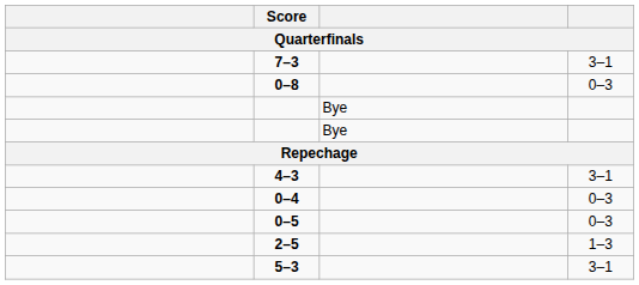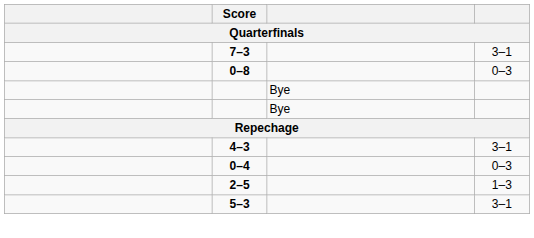 <table class="wikitable" style="text-align: left; ">
 <tr>
 <th align="right" width="270"></th>
 <th width="65">Score</th>
 <th align="left" width="270"></th>
 <th width="65"></th>
 </tr>
 <tr>
 <th colspan=4>Quarterfinals</th>
 </tr>
 <tr>
 <td><strong></strong></td>
 <td align="center"><strong>7–3</strong></td>
 <td></td>
 <td align=center>3–1 <strong></strong></td>
 </tr>
 <tr>
 <td></td>
 <td align="center"><strong>0–8</strong></td>
 <td><strong></strong></td>
 <td align=center>0–3 <strong></strong></td>
 </tr>
 <tr>
 <td><strong></strong></td>
 <td></td>
 <td>Bye</td>
 <td></td>
 </tr>
 <tr>
 <td><strong></strong></td>
 <td></td>
 <td>Bye</td>
 <td></td>
 </tr>
 <tr>
 <th colspan=4>Repechage</th>
 </tr>
 <tr>
 <td><strong></strong></td>
 <td align="center"><strong>4–3</strong></td>
 <td></td>
 <td align=center>3–1 <strong></strong></td>
 </tr>
 <tr>
 <td></td>
 <td align="center"><strong>0–4</strong></td>
 <td><strong></strong></td>
 <td align=center>0–3 <strong></strong></td>
 </tr>
 <tr>
 <td></td>
-<td align="center"><strong>0–5</strong></td>
-<td><strong></strong></td>
-<td align=center>0–3 <strong></strong></td>
-</tr>
-<tr>
-<td></td>
 <td align="center"><strong>2–5</strong></td>
 <td><strong></strong></td>
 <td align=center>1–3 <strong></strong></td>
 </tr>
 <tr>
 <td><strong></strong></td>
 <td align="center"><strong>5–3</strong></td>
 <td></td>
 <td align=center>3–1 <strong></strong></td>
 </tr>
 </table>
